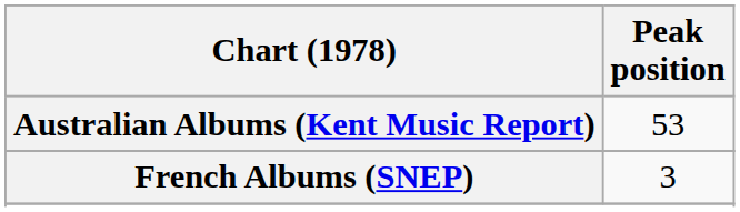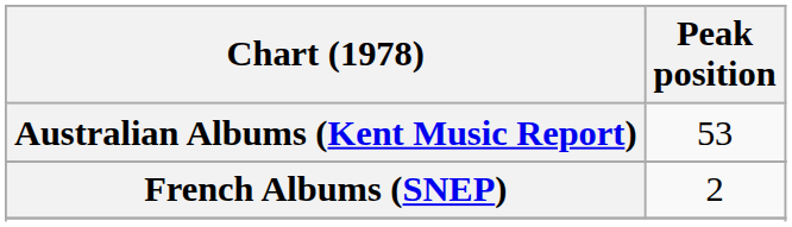 <table class="wikitable sortable plainrowheaders">
 <tr>
 <th scope="col">Chart (1978)</th>
 <th scope="col">Peak<br>position</th>
 </tr>
 <tr>
 <th scope="row">Australian Albums (<a href='#'>Kent Music Report</a>)</th>
 <td style="text-align:center">53</td>
 </tr>
 <tr>
 </tr>
 <tr>
 </tr>
 <tr>
 <th scope="row">French Albums (<a href='#'>SNEP</a>)</th>
-<td align="center">3</td>
+<td align="center">2</td>
 </tr>
 <tr>
 </tr>
 <tr>
 </tr>
 <tr>
 </tr>
 <tr>
 </tr>
 </table>
